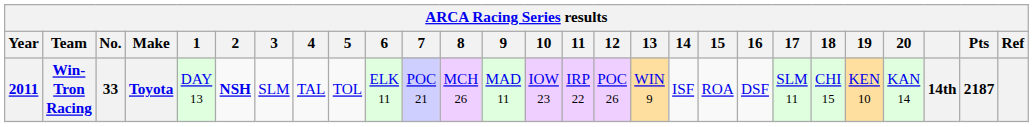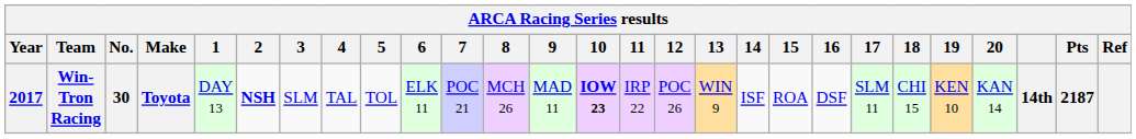 <table class="wikitable" style="text-align:center; font-size:75%">
 <tr>
 <th colspan=45><a href='#'>ARCA Racing Series</a> results</th>
 </tr>
 <tr>
 <th>Year</th>
 <th>Team</th>
 <th>No.</th>
 <th>Make</th>
 <th>1</th>
 <th>2</th>
 <th>3</th>
 <th>4</th>
 <th>5</th>
 <th>6</th>
 <th>7</th>
 <th>8</th>
 <th>9</th>
 <th>10</th>
 <th>11</th>
 <th>12</th>
 <th>13</th>
 <th>14</th>
 <th>15</th>
 <th>16</th>
 <th>17</th>
 <th>18</th>
 <th>19</th>
 <th>20</th>
 <th></th>
 <th>Pts</th>
 <th>Ref</th>
 </tr>
 <tr>
-<th><a href='#'>2011</a></th>
+<th><a href='#'>2017</a></th>
 <th><a href='#'>Win-Tron Racing</a></th>
-<th>33</th>
+<th>30</th>
 <th><a href='#'>Toyota</a></th>
 <td style="background:#DFFFDF;"><a href='#'>DAY</a><br><small>13</small></td>
 <td><strong><a href='#'>NSH</a></strong></td>
 <td><a href='#'>SLM</a></td>
 <td><a href='#'>TAL</a></td>
 <td><a href='#'>TOL</a></td>
 <td style="background:#DFFFDF;"><a href='#'>ELK</a><br><small>11</small></td>
 <td style="background:#CFCFFF;"><a href='#'>POC</a><br><small>21</small></td>
 <td style="background:#EFCFFF;"><a href='#'>MCH</a><br><small>26</small></td>
 <td style="background:#DFFFDF;"><a href='#'>MAD</a><br><small>11</small></td>
-<td style="background:#EFCFFF;"><a href='#'>IOW</a><br><small>23</small></td>
+<td style="background:#EFCFFF;"><strong><a href='#'>IOW</a><br><small>23</small></strong></td>
 <td style="background:#EFCFFF;"><a href='#'>IRP</a><br><small>22</small></td>
 <td style="background:#EFCFFF;"><a href='#'>POC</a><br><small>26</small></td>
 <td style="background:#FFDF9F;"><a href='#'>WIN</a><br><small>9</small></td>
 <td><a href='#'>ISF</a></td>
 <td><a href='#'>ROA</a></td>
 <td><a href='#'>DSF</a></td>
 <td style="background:#DFFFDF;"><a href='#'>SLM</a><br><small>11</small></td>
 <td style="background:#DFFFDF;"><a href='#'>CHI</a><br><small>15</small></td>
 <td style="background:#FFDF9F;"><a href='#'>KEN</a><br><small>10</small></td>
 <td style="background:#DFFFDF;"><a href='#'>KAN</a><br><small>14</small></td>
 <th>14th</th>
 <th>2187</th>
 <th></th>
 </tr>
 </table>
